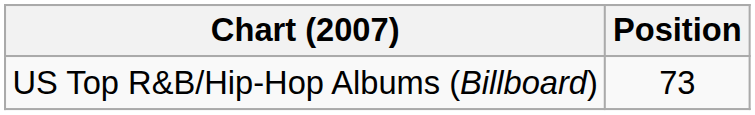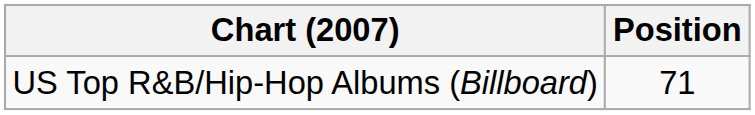 <table class="wikitable plainrowheaders">
 <tr>
 <th>Chart (2007)</th>
 <th>Position</th>
 </tr>
 <tr>
 <td>US Top R&B/Hip-Hop Albums (<em>Billboard</em>)</td>
-<td style="text-align:center">73</td>
+<td style="text-align:center">71</td>
 </tr>
 </table>
